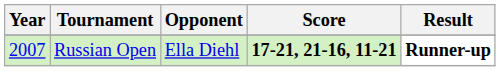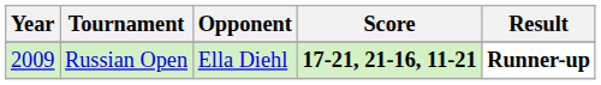 <table class="sortable wikitable" style="font-size: 90%;">
 <tr>
 <th>Year</th>
 <th>Tournament</th>
 <th>Opponent</th>
 <th>Score</th>
 <th>Result</th>
 </tr>
 <tr>
 </tr>
 <tr style="background:#D4F1C5">
-<td align="center"><a href='#'>2007</a></td>
+<td align="center"><a href='#'>2009</a></td>
 <td align="left"><a href='#'>Russian Open</a></td>
 <td align="left"> <a href='#'>Ella Diehl</a></td>
 <td align="left"><strong>17-21, 21-16, 11-21</strong></td>
 <td style="text-align:left; background:white"> <strong>Runner-up</strong></td>
 </tr>
 <tr>
 </tr>
 </table>
